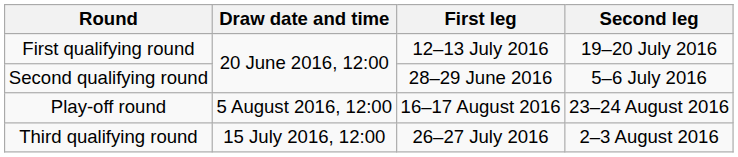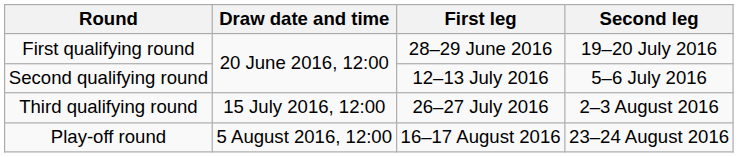 <table class="wikitable" style="text-align:center">
 <tr>
 <th>Round</th>
 <th>Draw date and time</th>
 <th>First leg</th>
 <th>Second leg</th>
 </tr>
 <tr>
 <td>First qualifying round</td>
 <td rowspan=2>20 June 2016, 12:00</td>
-<td>12–13 July 2016</td>
+<td>28–29 June 2016</td>
 <td>19–20 July 2016</td>
 </tr>
 <tr>
 <td>Second qualifying round</td>
-<td>28–29 June 2016</td>
+<td>12–13 July 2016</td>
 <td>5–6 July 2016</td>
+</tr>
+<tr>
+<td>Third qualifying round</td>
+<td>15 July 2016, 12:00</td>
+<td>26–27 July 2016</td>
+<td>2–3 August 2016</td>
 </tr>
 <tr>
 <td>Play-off round</td>
 <td>5 August 2016, 12:00</td>
 <td>16–17 August 2016</td>
 <td>23–24 August 2016</td>
 </tr>
-<tr>
-<td>Third qualifying round</td>
-<td>15 July 2016, 12:00</td>
-<td>26–27 July 2016</td>
-<td>2–3 August 2016</td>
-</tr>
 </table>
